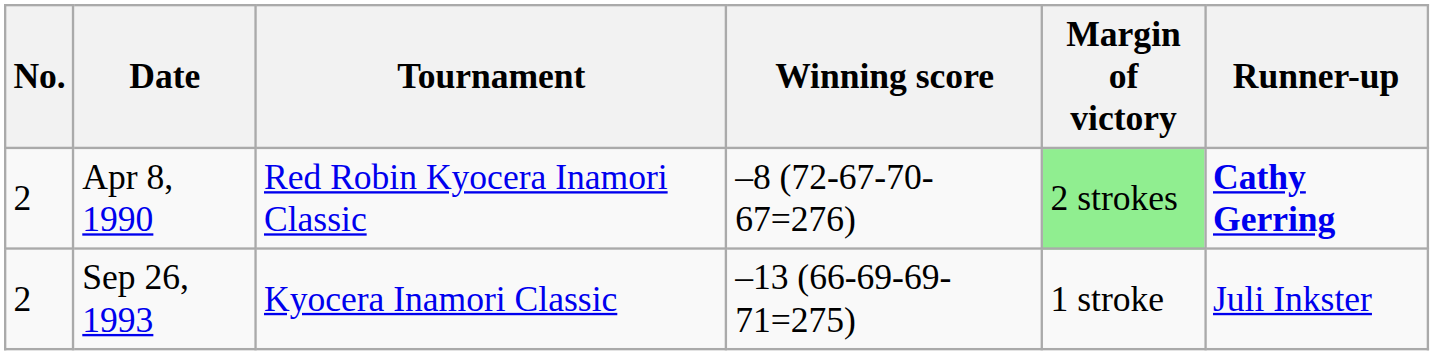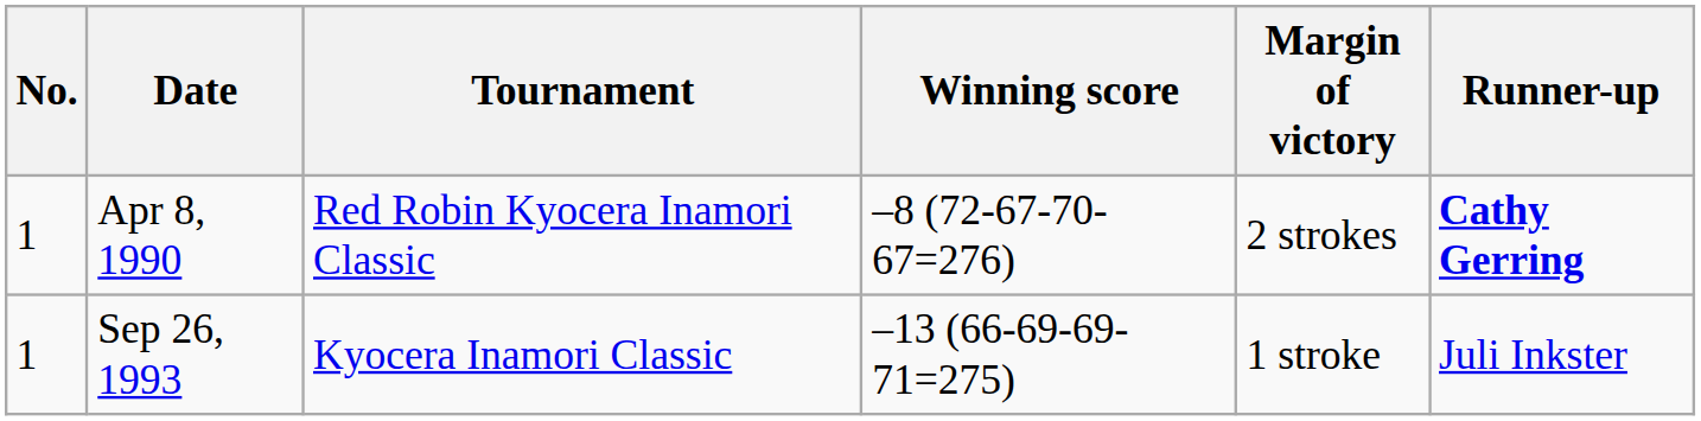 <table class="wikitable" style="font-size:95%;">
 <tr>
 <th>No.</th>
 <th>Date</th>
 <th>Tournament</th>
 <th>Winning score</th>
 <th>Margin of<br>victory</th>
 <th>Runner-up</th>
 </tr>
 <tr>
-<td>2</td>
+<td>1</td>
 <td>Apr 8, <a href='#'>1990</a></td>
 <td><a href='#'>Red Robin Kyocera Inamori Classic</a></td>
 <td>–8 (72-67-70-67=276)</td>
-<td style="background: lightgreen;">2 strokes</td>
+<td>2 strokes</td>
 <td><strong> <a href='#'>Cathy Gerring</a></strong></td>
 </tr>
 <tr>
-<td>2</td>
+<td>1</td>
 <td>Sep 26, <a href='#'>1993</a></td>
 <td><a href='#'>Kyocera Inamori Classic</a></td>
 <td>–13 (66-69-69-71=275)</td>
 <td>1 stroke</td>
 <td> <a href='#'>Juli Inkster</a></td>
 </tr>
 </table>
